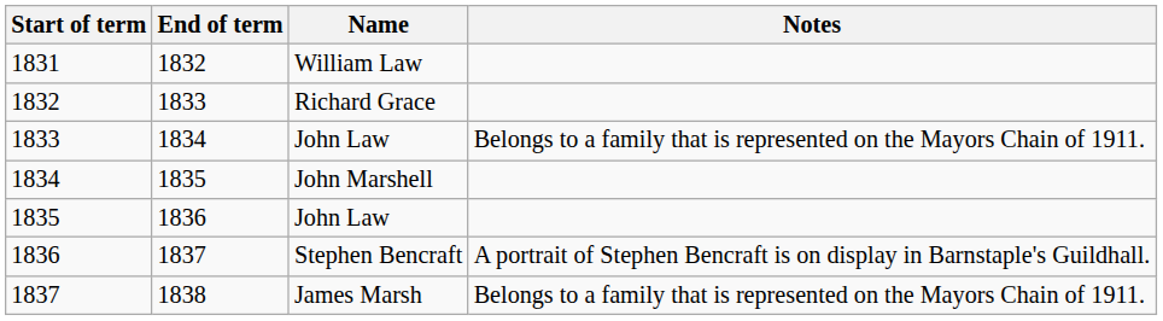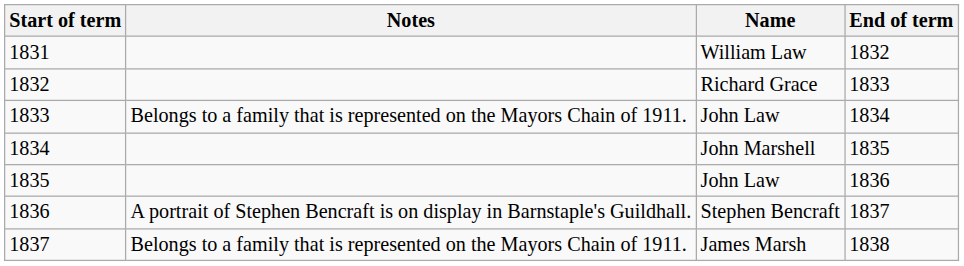 <table class="wikitable mw-collapsible mw-collapsed">
 <tr>
 <th>Start of term</th>
+<th>Notes</th>
+<th>Name</th>
 <th>End of term</th>
-<th>Name</th>
-<th>Notes</th>
 </tr>
 <tr>
 <td>1831</td>
+<td></td>
+<td>William Law</td>
 <td>1832</td>
-<td>William Law</td>
-<td></td>
 </tr>
 <tr>
 <td>1832</td>
+<td></td>
+<td>Richard Grace</td>
 <td>1833</td>
-<td>Richard Grace</td>
-<td></td>
 </tr>
 <tr>
 <td>1833</td>
+<td>Belongs to a family that is represented on the Mayors Chain of 1911.</td>
+<td>John Law</td>
 <td>1834</td>
-<td>John Law</td>
-<td>Belongs to a family that is represented on the Mayors Chain of 1911.</td>
 </tr>
 <tr>
 <td>1834</td>
+<td></td>
+<td>John Marshell</td>
 <td>1835</td>
-<td>John Marshell</td>
-<td></td>
 </tr>
 <tr>
 <td>1835</td>
+<td></td>
+<td>John Law</td>
 <td>1836</td>
-<td>John Law</td>
-<td></td>
 </tr>
 <tr>
 <td>1836</td>
+<td>A portrait of Stephen Bencraft is on display in Barnstaple's Guildhall.</td>
+<td>Stephen Bencraft</td>
 <td>1837</td>
-<td>Stephen Bencraft</td>
-<td>A portrait of Stephen Bencraft is on display in Barnstaple's Guildhall.</td>
 </tr>
 <tr>
 <td>1837</td>
+<td>Belongs to a family that is represented on the Mayors Chain of 1911.</td>
+<td>James Marsh</td>
 <td>1838</td>
-<td>James Marsh</td>
-<td>Belongs to a family that is represented on the Mayors Chain of 1911.</td>
 </tr>
 </table>
